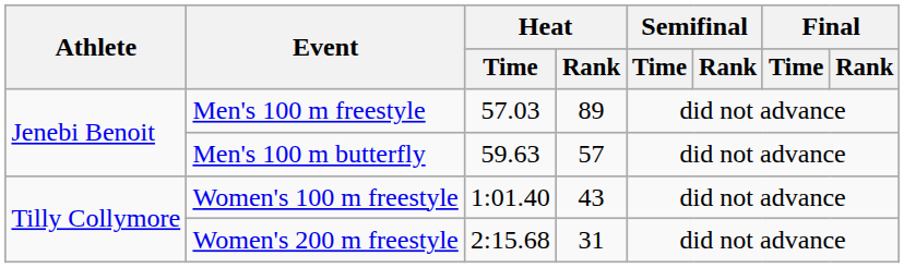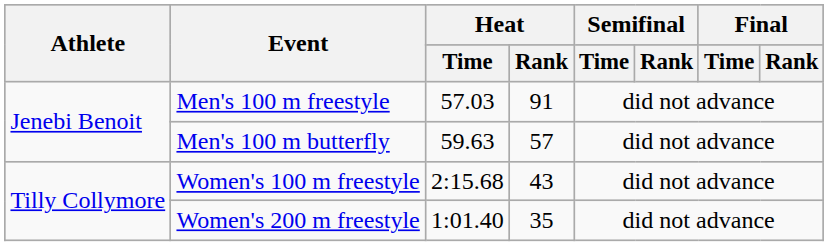 <table class=wikitable style="font-size:90%">
 <tr>
 <th rowspan="2">Athlete</th>
 <th rowspan="2">Event</th>
 <th colspan="2">Heat</th>
 <th colspan="2">Semifinal</th>
 <th colspan="2">Final</th>
 </tr>
 <tr style="font-size:95%">
 <th>Time</th>
 <th>Rank</th>
 <th>Time</th>
 <th>Rank</th>
 <th>Time</th>
 <th>Rank</th>
 </tr>
 <tr align=center>
 <td align=left rowspan=2><a href='#'>Jenebi Benoit</a></td>
 <td align=left><a href='#'>Men's 100 m freestyle</a></td>
 <td>57.03</td>
-<td>89</td>
+<td>91</td>
 <td colspan="4">did not advance</td>
 </tr>
 <tr align=center>
 <td align=left><a href='#'>Men's 100 m butterfly</a></td>
 <td>59.63</td>
 <td>57</td>
 <td colspan="4">did not advance</td>
 </tr>
 <tr align=center>
 <td align=left rowspan=2><a href='#'>Tilly Collymore</a></td>
 <td align=left><a href='#'>Women's 100 m freestyle</a></td>
-<td>1:01.40</td>
+<td>2:15.68</td>
 <td>43</td>
 <td colspan="4">did not advance</td>
 </tr>
 <tr align=center>
 <td align=left><a href='#'>Women's 200 m freestyle</a></td>
-<td>2:15.68</td>
-<td>31</td>
+<td>1:01.40</td>
+<td>35</td>
 <td colspan="4">did not advance</td>
 </tr>
 </table>
